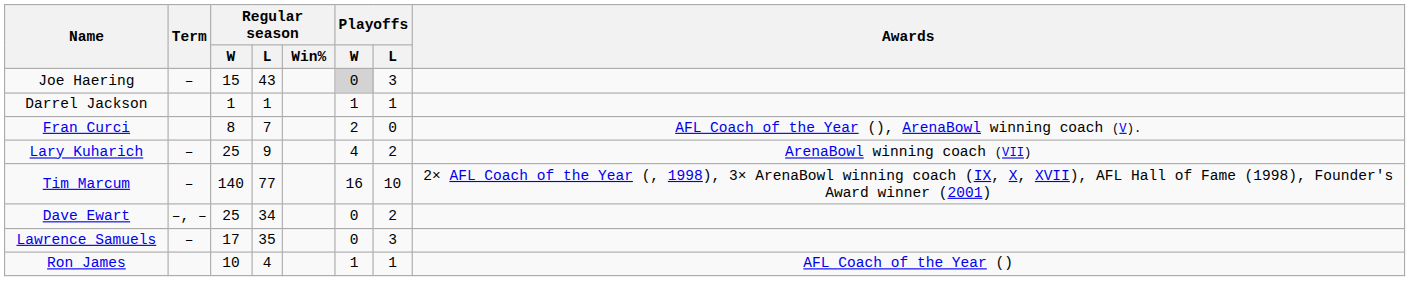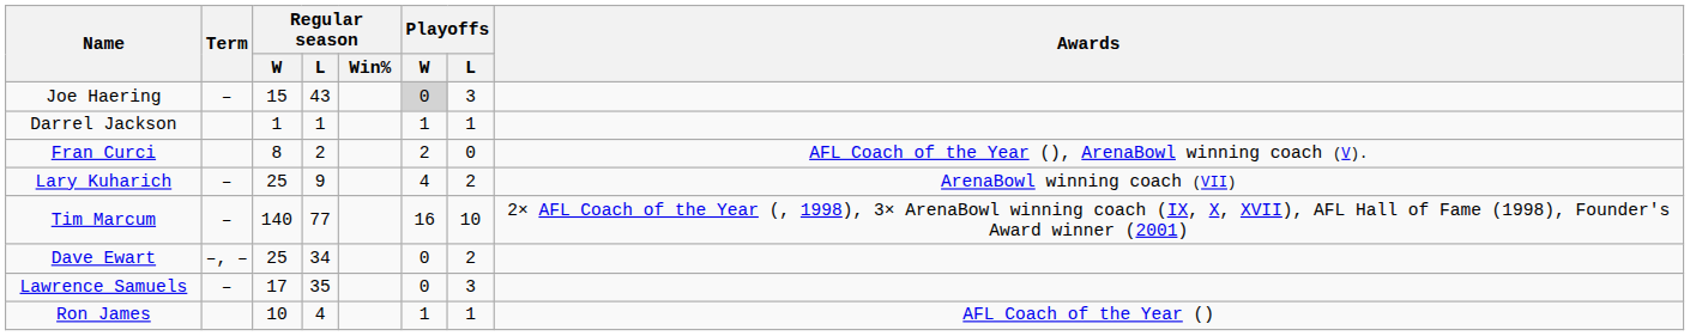 <table class="wikitable">
 <tr>
 <th rowspan="2" style="width:140px;">Name</th>
 <th rowspan="2">Term</th>
 <th colspan="3">Regular season</th>
 <th colspan="2">Playoffs</th>
 <th rowspan="2">Awards</th>
 </tr>
 <tr>
 <th>W</th>
 <th>L</th>
 <th>Win%</th>
 <th>W</th>
 <th>L</th>
 </tr>
 <tr>
 <td style="text-align:center;">Joe Haering</td>
 <td style="text-align:center;">–</td>
 <td style="text-align:center;">15</td>
 <td style="text-align:center;">43</td>
 <td style="text-align:center;"></td>
 <td style="background: lightgrey; text-align:center;">0</td>
 <td style="text-align:center;">3</td>
 <td style="text-align:center;"></td>
 </tr>
 <tr>
 <td style="text-align:center;">Darrel Jackson</td>
 <td style="text-align:center;"></td>
 <td style="text-align:center;">1</td>
 <td style="text-align:center;">1</td>
 <td style="text-align:center;"></td>
 <td style="text-align:center;">1</td>
 <td style="text-align:center;">1</td>
 <td style="text-align:center;"></td>
 </tr>
 <tr>
 <td style="text-align:center;"><a href='#'>Fran Curci</a></td>
 <td style="text-align:center;"></td>
 <td style="text-align:center;">8</td>
-<td style="text-align:center;">7</td>
+<td style="text-align:center;">2</td>
 <td style="text-align:center;"></td>
 <td style="text-align:center;">2</td>
 <td style="text-align:center;">0</td>
 <td style="text-align:center;"><a href='#'>AFL Coach of the Year</a> (), <a href='#'>ArenaBowl</a> winning coach <small>(<a href='#'>V</a>).</small></td>
 </tr>
 <tr>
 <td style="text-align:center;"><a href='#'>Lary Kuharich</a></td>
 <td style="text-align:center;">–</td>
 <td style="text-align:center;">25</td>
 <td style="text-align:center;">9</td>
 <td style="text-align:center;"></td>
 <td style="text-align:center;">4</td>
 <td style="text-align:center;">2</td>
 <td style="text-align:center;"><a href='#'>ArenaBowl</a> winning coach <small>(<a href='#'>VII</a>)</small></td>
 </tr>
 <tr>
 <td style="text-align:center;"><a href='#'>Tim Marcum</a></td>
 <td style="text-align:center;">–</td>
 <td style="text-align:center;">140</td>
 <td style="text-align:center;">77</td>
 <td style="text-align:center;"></td>
 <td style="text-align:center;">16</td>
 <td style="text-align:center;">10</td>
 <td style="text-align:center;">2× <a href='#'>AFL Coach of the Year</a> (, <a href='#'>1998</a>), 3× ArenaBowl winning coach (<a href='#'>IX</a>, <a href='#'>X</a>, <a href='#'>XVII</a>), AFL Hall of Fame (1998), Founder's Award winner (<a href='#'>2001</a>)</td>
 </tr>
 <tr>
 <td style="text-align:center;"><a href='#'>Dave Ewart</a></td>
 <td style="text-align:center;">–, –</td>
 <td style="text-align:center;">25</td>
 <td style="text-align:center;">34</td>
 <td style="text-align:center;"></td>
 <td style="text-align:center;">0</td>
 <td style="text-align:center;">2</td>
 <td style="text-align:center;"></td>
 </tr>
 <tr>
 <td style="text-align:center;"><a href='#'>Lawrence Samuels</a></td>
 <td style="text-align:center;">–</td>
 <td style="text-align:center;">17</td>
 <td style="text-align:center;">35</td>
 <td style="text-align:center;"></td>
 <td style="text-align:center;">0</td>
 <td style="text-align:center;">3</td>
 <td style="text-align:center;"></td>
 </tr>
 <tr>
 <td style="text-align:center;"><a href='#'>Ron James</a></td>
 <td style="text-align:center;"></td>
 <td style="text-align:center;">10</td>
 <td style="text-align:center;">4</td>
 <td style="text-align:center;"></td>
 <td style="text-align:center;">1</td>
 <td style="text-align:center;">1</td>
 <td style="text-align:center;"><a href='#'>AFL Coach of the Year</a> ()</td>
 </tr>
 </table>
